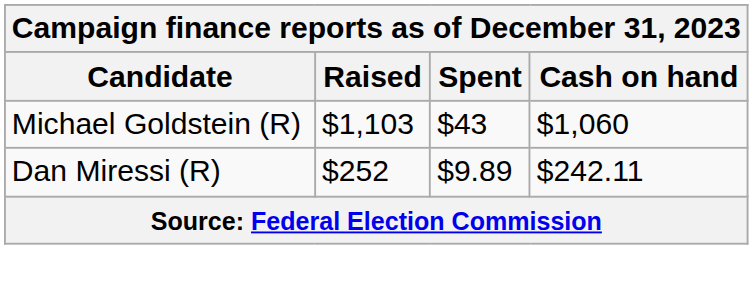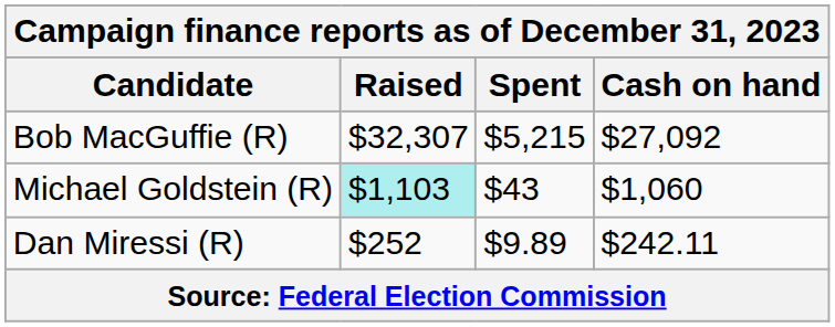 <table class="wikitable sortable">
 <tr>
 <th colspan=4>Campaign finance reports as of December 31, 2023</th>
 </tr>
 <tr style="text-align:center;">
 <th>Candidate</th>
 <th>Raised</th>
 <th>Spent</th>
 <th>Cash on hand</th>
 </tr>
 <tr>
+<td>Bob MacGuffie (R)</td>
+<td>$32,307</td>
+<td>$5,215</td>
+<td>$27,092</td>
+</tr>
+<tr>
 <td>Michael Goldstein (R)</td>
-<td>$1,103</td>
+<td style="background: paleturquoise;">$1,103</td>
 <td>$43</td>
 <td>$1,060</td>
 </tr>
 <tr>
 <td>Dan Miressi (R)</td>
 <td>$252</td>
 <td>$9.89</td>
 <td>$242.11</td>
 </tr>
 <tr>
 <th colspan="4"><small>Source: <a href='#'>Federal Election Commission</a></small></th>
 </tr>
 </table>
